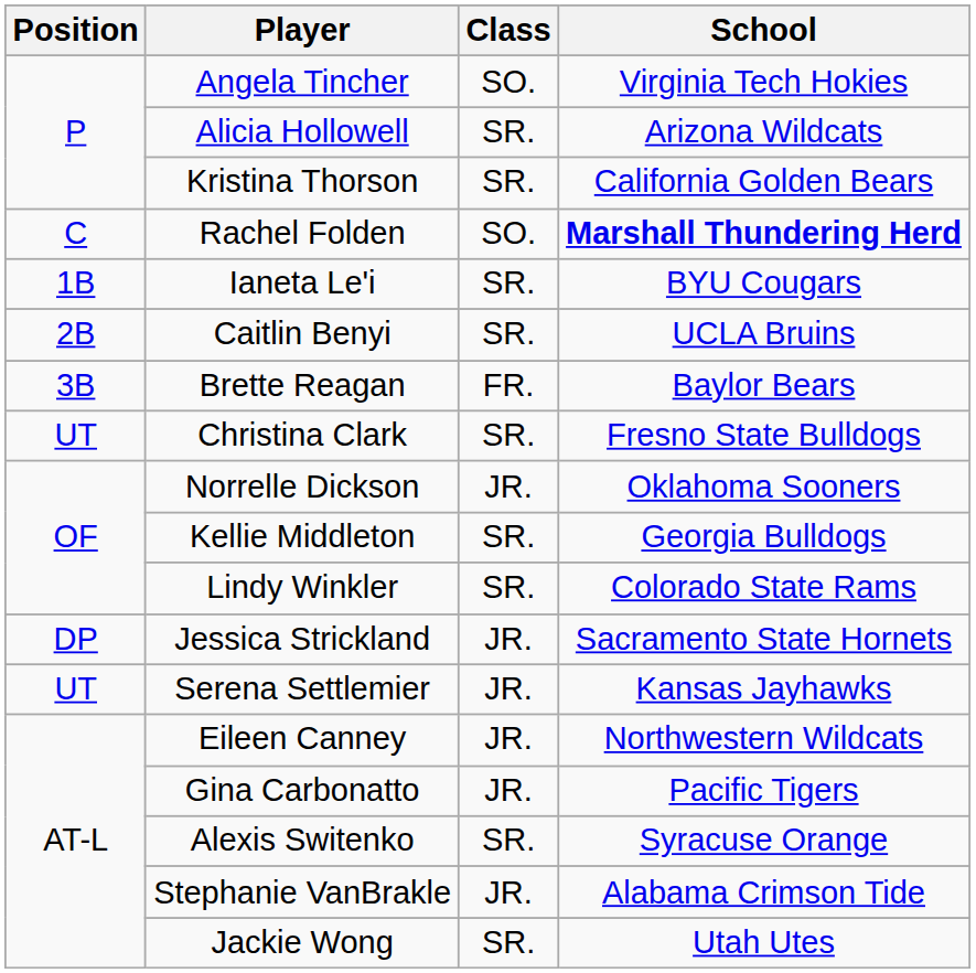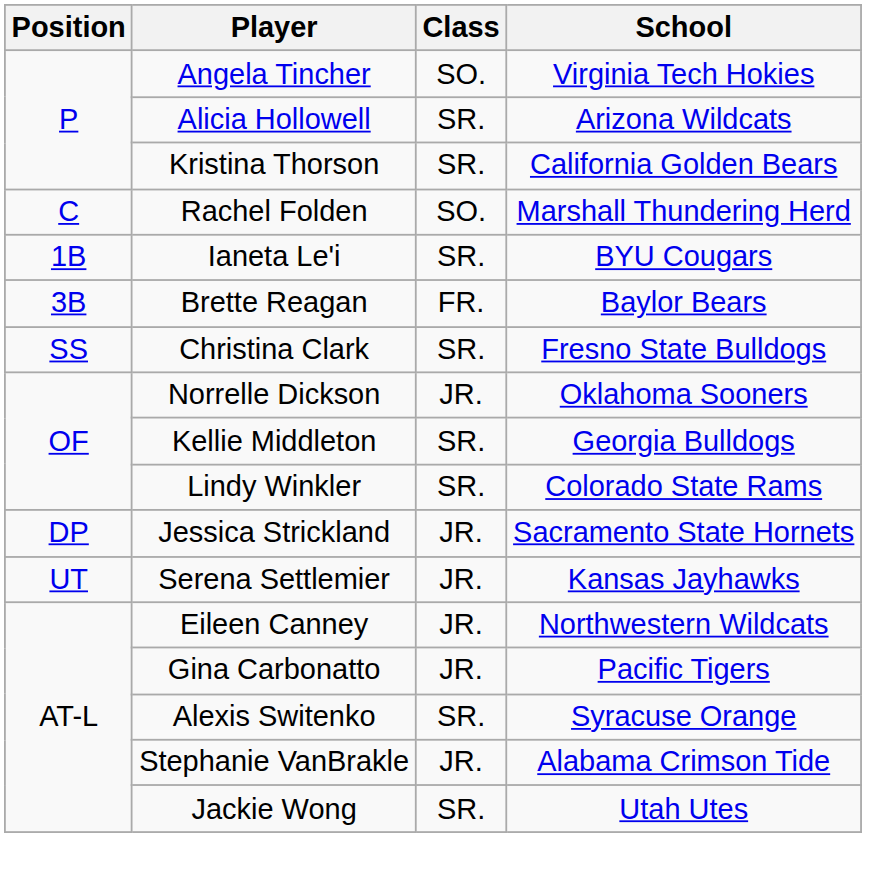 <table class="wikitable">
 <tr>
 <th>Position</th>
 <th>Player</th>
 <th>Class</th>
 <th>School</th>
 </tr>
 <tr align=center>
 <td rowspan=3><a href='#'>P</a></td>
 <td><a href='#'>Angela Tincher</a></td>
 <td>SO.</td>
 <td><a href='#'>Virginia Tech Hokies</a></td>
 </tr>
 <tr align=center>
 <td><a href='#'>Alicia Hollowell</a></td>
 <td>SR.</td>
 <td><a href='#'>Arizona Wildcats</a></td>
 </tr>
 <tr align=center>
 <td>Kristina Thorson</td>
 <td>SR.</td>
 <td><a href='#'>California Golden Bears</a></td>
 </tr>
 <tr align=center>
 <td rowspan=1><a href='#'>C</a></td>
 <td>Rachel Folden</td>
 <td>SO.</td>
-<td><strong><a href='#'>Marshall Thundering Herd</a></strong></td>
+<td><a href='#'>Marshall Thundering Herd</a></td>
 </tr>
 <tr align=center>
 <td rowspan=1><a href='#'>1B</a></td>
 <td>Ianeta Le'i</td>
 <td>SR.</td>
 <td><a href='#'>BYU Cougars</a></td>
 </tr>
 <tr align=center>
-<td rowspan=1><a href='#'>2B</a></td>
-<td>Caitlin Benyi</td>
-<td>SR.</td>
-<td><a href='#'>UCLA Bruins</a></td>
-</tr>
-<tr align=center>
 <td rowspan=1><a href='#'>3B</a></td>
 <td>Brette Reagan</td>
 <td>FR.</td>
 <td><a href='#'>Baylor Bears</a></td>
 </tr>
 <tr align=center>
-<td rowspan=1><a href='#'>UT</a></td>
+<td rowspan=1><a href='#'>SS</a></td>
 <td>Christina Clark</td>
 <td>SR.</td>
 <td><a href='#'>Fresno State Bulldogs</a></td>
 </tr>
 <tr align=center>
 <td rowspan=3><a href='#'>OF</a></td>
 <td>Norrelle Dickson</td>
 <td>JR.</td>
 <td><a href='#'>Oklahoma Sooners</a></td>
 </tr>
 <tr align=center>
 <td>Kellie Middleton</td>
 <td>SR.</td>
 <td><a href='#'>Georgia Bulldogs</a></td>
 </tr>
 <tr align=center>
 <td>Lindy Winkler</td>
 <td>SR.</td>
 <td><a href='#'>Colorado State Rams</a></td>
 </tr>
 <tr align=center>
 <td rowspan=1><a href='#'>DP</a></td>
 <td>Jessica Strickland</td>
 <td>JR.</td>
 <td><a href='#'>Sacramento State Hornets</a></td>
 </tr>
 <tr align=center>
 <td rowspan=1><a href='#'>UT</a></td>
 <td>Serena Settlemier</td>
 <td>JR.</td>
 <td><a href='#'>Kansas Jayhawks</a></td>
 </tr>
 <tr align=center>
 <td rowspan=5>AT-L</td>
 <td>Eileen Canney</td>
 <td>JR.</td>
 <td><a href='#'>Northwestern Wildcats</a></td>
 </tr>
 <tr align=center>
 <td>Gina Carbonatto</td>
 <td>JR.</td>
 <td><a href='#'>Pacific Tigers</a></td>
 </tr>
 <tr align=center>
 <td>Alexis Switenko</td>
 <td>SR.</td>
 <td><a href='#'>Syracuse Orange</a></td>
 </tr>
 <tr align=center>
 <td>Stephanie VanBrakle</td>
 <td>JR.</td>
 <td><a href='#'>Alabama Crimson Tide</a></td>
 </tr>
 <tr align=center>
 <td>Jackie Wong</td>
 <td>SR.</td>
 <td><a href='#'>Utah Utes</a></td>
 </tr>
 </table>
